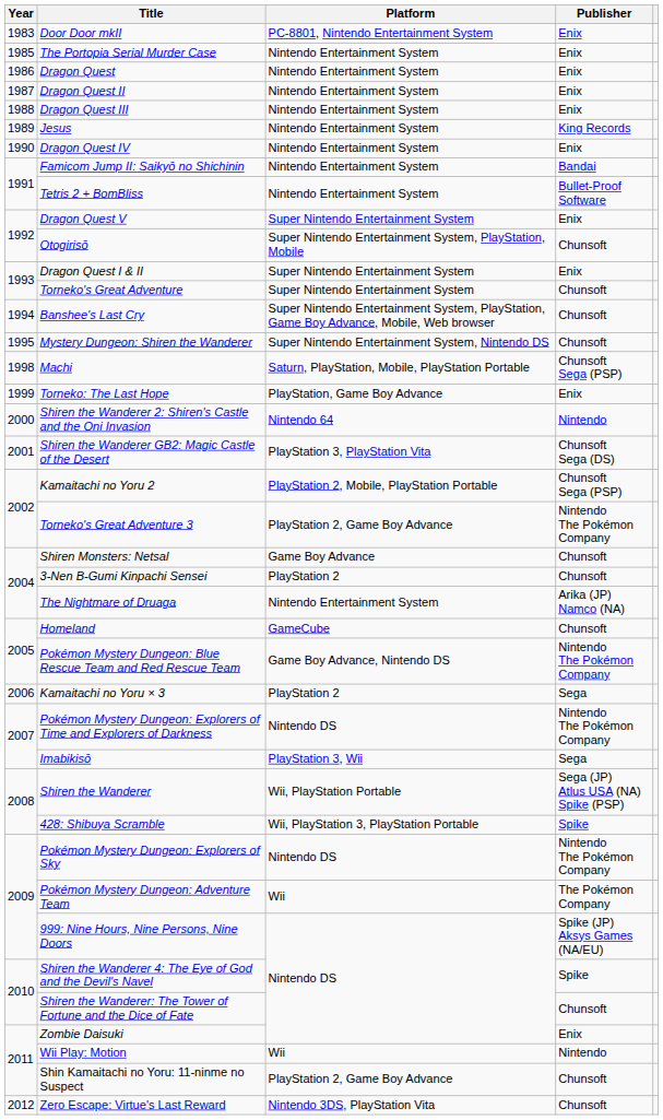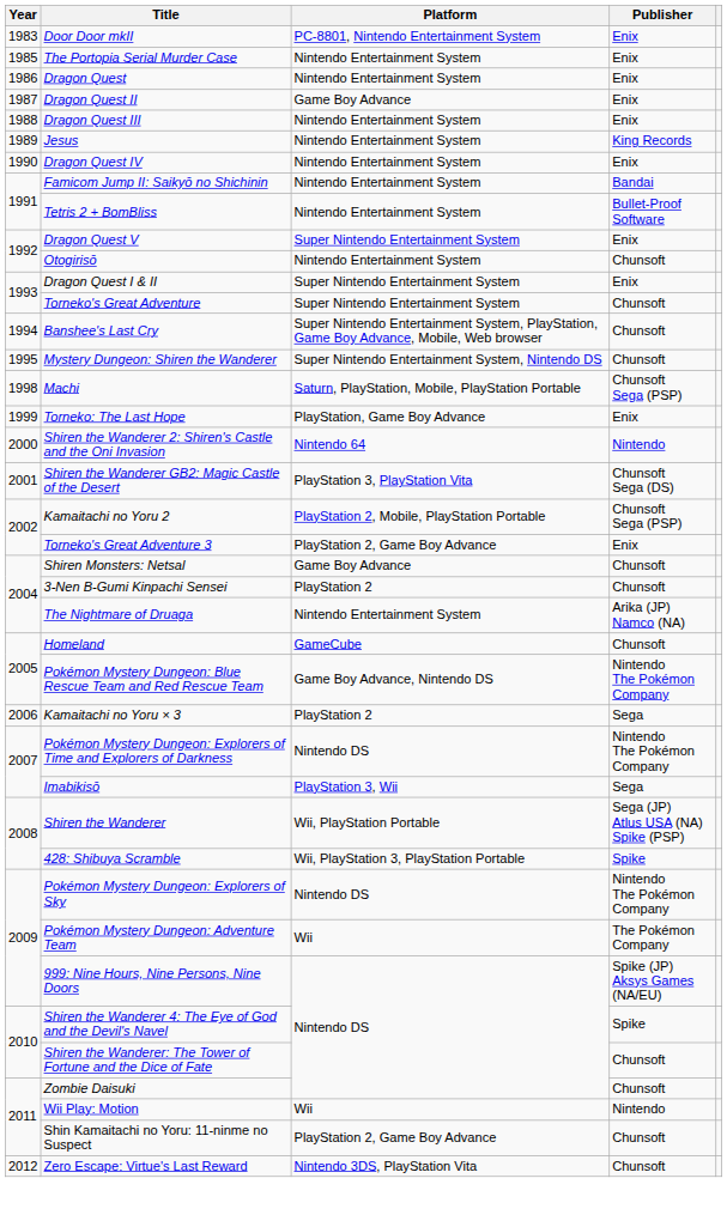 <table class="wikitable sortable" width="auto">
 <tr>
 <th scope="col">Year</th>
 <th scope="col">Title</th>
 <th scope="col">Platform</th>
 <th scope="col">Publisher</th>
 <th scope="col" class="unsortable"></th>
 </tr>
 <tr>
 <td>1983</td>
 <td><em><a href='#'>Door Door mkII</a></em></td>
 <td><a href='#'>PC-8801</a>, <a href='#'>Nintendo Entertainment System</a></td>
 <td><a href='#'>Enix</a></td>
 <td></td>
 </tr>
 <tr>
 <td>1985</td>
 <td><em><a href='#'>The Portopia Serial Murder Case</a></em></td>
 <td>Nintendo Entertainment System</td>
 <td>Enix</td>
 <td></td>
 </tr>
 <tr>
 <td>1986</td>
 <td><em><a href='#'>Dragon Quest</a></em></td>
 <td>Nintendo Entertainment System</td>
 <td>Enix</td>
 <td></td>
 </tr>
 <tr>
 <td>1987</td>
 <td><em><a href='#'>Dragon Quest II</a></em></td>
-<td>Nintendo Entertainment System</td>
+<td>Game Boy Advance</td>
 <td>Enix</td>
 <td></td>
 </tr>
 <tr>
 <td>1988</td>
 <td><em><a href='#'>Dragon Quest III</a></em></td>
 <td>Nintendo Entertainment System</td>
 <td>Enix</td>
 <td></td>
 </tr>
 <tr>
 <td>1989</td>
 <td><em><a href='#'>Jesus</a></em></td>
 <td>Nintendo Entertainment System</td>
 <td><a href='#'>King Records</a></td>
 <td></td>
 </tr>
 <tr>
 <td>1990</td>
 <td><em><a href='#'>Dragon Quest IV</a></em></td>
 <td>Nintendo Entertainment System</td>
 <td>Enix</td>
 <td></td>
 </tr>
 <tr>
 <td rowspan="2">1991</td>
 <td><em><a href='#'>Famicom Jump II: Saikyō no Shichinin</a></em></td>
 <td>Nintendo Entertainment System</td>
 <td><a href='#'>Bandai</a></td>
 <td></td>
 </tr>
 <tr>
 <td><em><a href='#'>Tetris 2 + BomBliss</a></em></td>
 <td>Nintendo Entertainment System</td>
 <td><a href='#'>Bullet-Proof Software</a></td>
 <td></td>
 </tr>
 <tr>
 <td rowspan="2">1992</td>
 <td><em><a href='#'>Dragon Quest V</a></em></td>
 <td><a href='#'>Super Nintendo Entertainment System</a></td>
 <td>Enix</td>
 <td></td>
 </tr>
 <tr>
 <td><em><a href='#'>Otogirisō</a></em></td>
-<td>Super Nintendo Entertainment System, <a href='#'>PlayStation</a>, <a href='#'>Mobile</a></td>
+<td>Nintendo Entertainment System</td>
 <td>Chunsoft</td>
 <td></td>
 </tr>
 <tr>
 <td rowspan="2">1993</td>
 <td><em>Dragon Quest I & II</em></td>
 <td>Super Nintendo Entertainment System</td>
 <td>Enix</td>
 <td></td>
 </tr>
 <tr>
 <td><em><a href='#'>Torneko's Great Adventure</a></em></td>
 <td>Super Nintendo Entertainment System</td>
 <td>Chunsoft</td>
 <td></td>
 </tr>
 <tr>
 <td>1994</td>
 <td><em><a href='#'>Banshee's Last Cry</a></em></td>
 <td>Super Nintendo Entertainment System, PlayStation, <a href='#'>Game Boy Advance</a>, Mobile, Web browser</td>
 <td>Chunsoft</td>
 <td></td>
 </tr>
 <tr>
 <td>1995</td>
 <td><em><a href='#'>Mystery Dungeon: Shiren the Wanderer</a></em></td>
 <td>Super Nintendo Entertainment System, <a href='#'>Nintendo DS</a></td>
 <td>Chunsoft</td>
 <td></td>
 </tr>
 <tr>
 <td>1998</td>
 <td><em><a href='#'>Machi</a></em></td>
 <td><a href='#'>Saturn</a>, PlayStation, Mobile, PlayStation Portable</td>
 <td>Chunsoft<br><a href='#'>Sega</a> (PSP)</td>
 <td></td>
 </tr>
 <tr>
 <td>1999</td>
 <td><em><a href='#'>Torneko: The Last Hope</a></em></td>
 <td>PlayStation, Game Boy Advance</td>
 <td>Enix</td>
 <td></td>
 </tr>
 <tr>
 <td>2000</td>
 <td><em><a href='#'>Shiren the Wanderer 2: Shiren's Castle and the Oni Invasion</a></em></td>
 <td><a href='#'>Nintendo 64</a></td>
 <td><a href='#'>Nintendo</a></td>
 <td></td>
 </tr>
 <tr>
 <td>2001</td>
 <td><em><a href='#'>Shiren the Wanderer GB2: Magic Castle of the Desert</a></em></td>
 <td>PlayStation 3, <a href='#'>PlayStation Vita</a></td>
 <td>Chunsoft<br>Sega (DS)</td>
 <td></td>
 </tr>
 <tr>
 <td rowspan="2">2002</td>
 <td><em>Kamaitachi no Yoru 2</em></td>
 <td><a href='#'>PlayStation 2</a>, Mobile, PlayStation Portable</td>
 <td>Chunsoft<br>Sega (PSP)</td>
 <td></td>
 </tr>
 <tr>
 <td><em><a href='#'>Torneko's Great Adventure 3</a></em></td>
 <td>PlayStation 2, Game Boy Advance</td>
-<td>Nintendo<br>The Pokémon Company</td>
+<td>Enix</td>
 <td></td>
 </tr>
 <tr>
 <td rowspan="3">2004</td>
 <td><em>Shiren Monsters: Netsal</em></td>
 <td>Game Boy Advance</td>
 <td>Chunsoft</td>
 <td></td>
 </tr>
 <tr>
 <td><em>3-Nen B-Gumi Kinpachi Sensei</em></td>
 <td>PlayStation 2</td>
 <td>Chunsoft</td>
 <td></td>
 </tr>
 <tr>
 <td><em><a href='#'>The Nightmare of Druaga</a></em></td>
 <td>Nintendo Entertainment System</td>
 <td>Arika (JP)<br><a href='#'>Namco</a> (NA)</td>
 <td></td>
 </tr>
 <tr>
 <td rowspan="2">2005</td>
 <td><em><a href='#'>Homeland</a></em></td>
 <td><a href='#'>GameCube</a></td>
 <td>Chunsoft</td>
 <td></td>
 </tr>
 <tr>
 <td><em><a href='#'>Pokémon Mystery Dungeon: Blue Rescue Team and Red Rescue Team</a></em></td>
 <td>Game Boy Advance, Nintendo DS</td>
 <td>Nintendo<br><a href='#'>The Pokémon Company</a></td>
 <td></td>
 </tr>
 <tr>
 <td>2006</td>
 <td><em>Kamaitachi no Yoru × 3</em></td>
 <td>PlayStation 2</td>
 <td>Sega</td>
 <td></td>
 </tr>
 <tr>
 <td rowspan="2">2007</td>
 <td><em><a href='#'>Pokémon Mystery Dungeon: Explorers of Time and Explorers of Darkness</a></em></td>
 <td>Nintendo DS</td>
 <td>Nintendo<br>The Pokémon Company</td>
 <td></td>
 </tr>
 <tr>
 <td><em><a href='#'>Imabikisō</a></em></td>
 <td><a href='#'>PlayStation 3</a>, <a href='#'>Wii</a></td>
 <td>Sega</td>
 <td></td>
 </tr>
 <tr>
 <td rowspan="2">2008</td>
 <td><em><a href='#'>Shiren the Wanderer</a></em></td>
 <td>Wii, PlayStation Portable</td>
 <td>Sega (JP)<br><a href='#'>Atlus USA</a> (NA)<br><a href='#'>Spike</a> (PSP)</td>
 <td></td>
 </tr>
 <tr>
 <td><em><a href='#'>428: Shibuya Scramble</a></em></td>
 <td>Wii, PlayStation 3, PlayStation Portable</td>
 <td><a href='#'>Spike</a></td>
 <td></td>
 </tr>
 <tr>
 <td rowspan="3">2009</td>
 <td><em><a href='#'>Pokémon Mystery Dungeon: Explorers of Sky</a></em></td>
 <td>Nintendo DS</td>
 <td>Nintendo<br>The Pokémon Company</td>
 <td></td>
 </tr>
 <tr>
 <td><em><a href='#'>Pokémon Mystery Dungeon: Adventure Team</a></em></td>
 <td>Wii</td>
 <td>The Pokémon Company</td>
 <td></td>
 </tr>
 <tr>
 <td><em><a href='#'>999: Nine Hours, Nine Persons, Nine Doors</a></em></td>
 <td rowspan="4">Nintendo DS</td>
 <td>Spike (JP)<br><a href='#'>Aksys Games</a> (NA/EU)</td>
 <td></td>
 </tr>
 <tr>
 <td rowspan="2">2010</td>
 <td><em><a href='#'>Shiren the Wanderer 4: The Eye of God and the Devil's Navel</a></em></td>
 <td>Spike</td>
 <td></td>
 </tr>
 <tr>
 <td><em><a href='#'>Shiren the Wanderer: The Tower of Fortune and the Dice of Fate</a></em></td>
 <td>Chunsoft</td>
 <td></td>
 </tr>
 <tr>
 <td rowspan="3">2011</td>
 <td><em>Zombie Daisuki</td>
-<td>Enix</td>
+<td>Chunsoft</td>
 <td></td>
 </tr>
 <tr>
 <td></em><a href='#'>Wii Play: Motion</a><em></td>
 <td>Wii</td>
 <td>Nintendo</td>
 <td></td>
 </tr>
 <tr>
 <td></em>Shin Kamaitachi no Yoru: 11-ninme no Suspect<em></td>
 <td>PlayStation 2, Game Boy Advance</td>
 <td>Chunsoft</td>
 <td></td>
 </tr>
 <tr>
 <td>2012</td>
 <td></em><a href='#'>Zero Escape: Virtue's Last Reward</a><em></td>
 <td><a href='#'>Nintendo 3DS</a>, PlayStation Vita</td>
 <td>Chunsoft</td>
 <td></td>
 </tr>
 </table>
